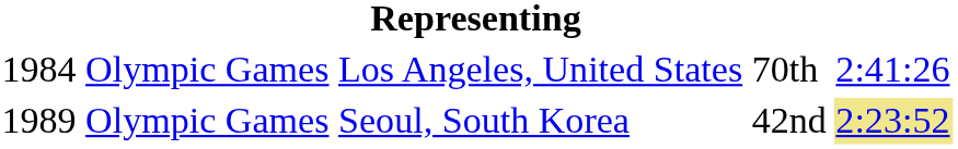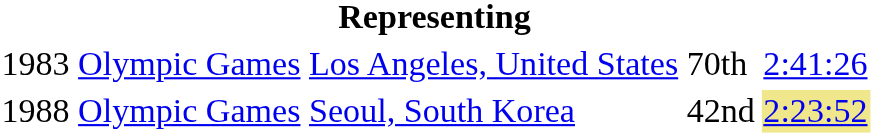 <table>
 <tr>
 <th colspan="5">Representing </th>
 </tr>
 <tr>
-<td>1984</td>
+<td>1983</td>
 <td><a href='#'>Olympic Games</a></td>
 <td><a href='#'>Los Angeles, United States</a></td>
 <td>70th</td>
 <td><a href='#'>2:41:26</a></td>
 </tr>
 <tr>
-<td>1989</td>
+<td>1988</td>
 <td><a href='#'>Olympic Games</a></td>
 <td><a href='#'>Seoul, South Korea</a></td>
 <td>42nd</td>
 <td style="background: khaki;"><a href='#'>2:23:52</a></td>
 </tr>
 </table>
